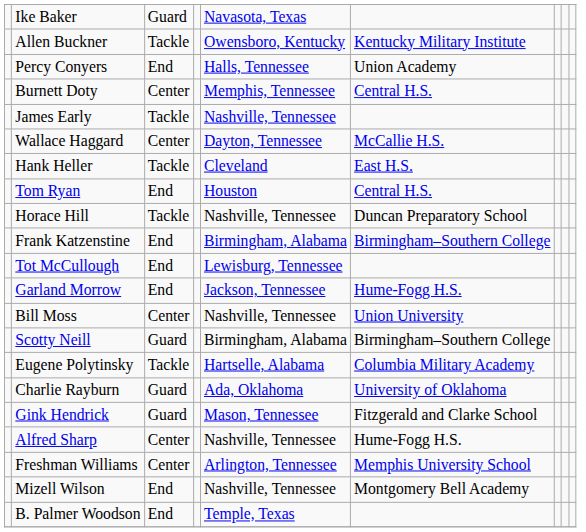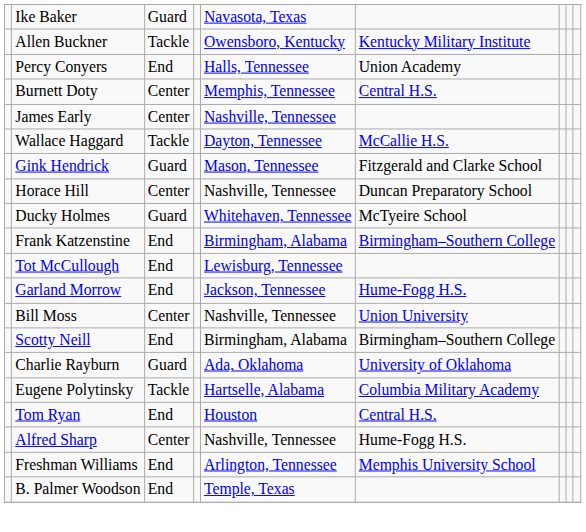 <table class="wikitable">
 <tr>
 </tr>
 <tr>
 <td></td>
 <td>Ike Baker</td>
 <td>Guard</td>
 <td></td>
 <td><a href='#'>Navasota, Texas</a></td>
 <td></td>
 <td></td>
 <td></td>
 <td></td>
 </tr>
 <tr>
 <td></td>
 <td>Allen Buckner</td>
 <td>Tackle</td>
 <td></td>
 <td><a href='#'>Owensboro, Kentucky</a></td>
 <td><a href='#'>Kentucky Military Institute</a></td>
 <td></td>
 <td></td>
 <td></td>
 </tr>
 <tr>
 <td></td>
 <td>Percy Conyers</td>
 <td>End</td>
 <td></td>
 <td><a href='#'>Halls, Tennessee</a></td>
 <td>Union Academy</td>
 <td></td>
 <td></td>
 <td></td>
 </tr>
 <tr>
 <td></td>
 <td>Burnett Doty</td>
 <td>Center</td>
 <td></td>
 <td><a href='#'>Memphis, Tennessee</a></td>
 <td><a href='#'>Central H.S.</a></td>
 <td></td>
 <td></td>
 <td></td>
 </tr>
 <tr>
 <td></td>
 <td>James Early</td>
-<td>Tackle</td>
+<td>Center</td>
 <td></td>
 <td><a href='#'>Nashville, Tennessee</a></td>
 <td></td>
 <td></td>
 <td></td>
 <td></td>
 </tr>
 <tr>
 <td></td>
 <td>Wallace Haggard</td>
-<td>Center</td>
+<td>Tackle</td>
 <td></td>
 <td><a href='#'>Dayton, Tennessee</a></td>
 <td><a href='#'>McCallie H.S.</a></td>
 <td></td>
 <td></td>
 <td></td>
 </tr>
 <tr>
 <td></td>
-<td>Hank Heller</td>
-<td>Tackle</td>
+<td><a href='#'>Gink Hendrick</a></td>
+<td>Guard</td>
 <td></td>
-<td><a href='#'>Cleveland</a></td>
-<td><a href='#'>East H.S.</a></td>
-<td></td>
-<td></td>
-<td></td>
-</tr>
-<tr>
-<td></td>
-<td><a href='#'>Tom Ryan</a></td>
-<td>End</td>
-<td></td>
-<td><a href='#'>Houston</a></td>
-<td><a href='#'>Central H.S.</a></td>
+<td><a href='#'>Mason, Tennessee</a></td>
+<td>Fitzgerald and Clarke School</td>
 <td></td>
 <td></td>
 <td></td>
 </tr>
 <tr>
 <td></td>
 <td>Horace Hill</td>
-<td>Tackle</td>
+<td>Center</td>
 <td></td>
 <td>Nashville, Tennessee</td>
 <td>Duncan Preparatory School</td>
+<td></td>
+<td></td>
+<td></td>
+</tr>
+<tr>
+<td></td>
+<td>Ducky Holmes</td>
+<td>Guard</td>
+<td></td>
+<td><a href='#'>Whitehaven, Tennessee</a></td>
+<td>McTyeire School</td>
 <td></td>
 <td></td>
 <td></td>
 </tr>
 <tr>
 <td></td>
 <td>Frank Katzenstine</td>
 <td>End</td>
 <td></td>
 <td><a href='#'>Birmingham, Alabama</a></td>
 <td><a href='#'>Birmingham–Southern College</a></td>
 <td></td>
 <td></td>
 <td></td>
 </tr>
 <tr>
 <td></td>
 <td><a href='#'>Tot McCullough</a></td>
 <td>End</td>
 <td></td>
 <td><a href='#'>Lewisburg, Tennessee</a></td>
 <td></td>
 <td></td>
 <td></td>
 <td></td>
 </tr>
 <tr>
 <td></td>
 <td><a href='#'>Garland Morrow</a></td>
 <td>End</td>
 <td></td>
 <td><a href='#'>Jackson, Tennessee</a></td>
 <td><a href='#'>Hume-Fogg H.S.</a></td>
 <td></td>
 <td></td>
 <td></td>
 </tr>
 <tr>
 <td></td>
 <td>Bill Moss</td>
 <td>Center</td>
 <td></td>
 <td>Nashville, Tennessee</td>
 <td><a href='#'>Union University</a></td>
 <td></td>
 <td></td>
 <td></td>
 </tr>
 <tr>
 <td></td>
 <td><a href='#'>Scotty Neill</a></td>
-<td>Guard</td>
+<td>End</td>
 <td></td>
 <td>Birmingham, Alabama</td>
 <td>Birmingham–Southern College</td>
+<td></td>
+<td></td>
+<td></td>
+</tr>
+<tr>
+<td></td>
+<td>Charlie Rayburn</td>
+<td>Guard</td>
+<td></td>
+<td><a href='#'>Ada, Oklahoma</a></td>
+<td><a href='#'>University of Oklahoma</a></td>
 <td></td>
 <td></td>
 <td></td>
 </tr>
 <tr>
 <td></td>
 <td>Eugene Polytinsky</td>
 <td>Tackle</td>
 <td></td>
 <td><a href='#'>Hartselle, Alabama</a></td>
 <td><a href='#'>Columbia Military Academy</a></td>
 <td></td>
 <td></td>
 <td></td>
 </tr>
 <tr>
 <td></td>
-<td>Charlie Rayburn</td>
-<td>Guard</td>
+<td><a href='#'>Tom Ryan</a></td>
+<td>End</td>
 <td></td>
-<td><a href='#'>Ada, Oklahoma</a></td>
-<td><a href='#'>University of Oklahoma</a></td>
-<td></td>
-<td></td>
-<td></td>
-</tr>
-<tr>
-<td></td>
-<td><a href='#'>Gink Hendrick</a></td>
-<td>Guard</td>
-<td></td>
-<td><a href='#'>Mason, Tennessee</a></td>
-<td>Fitzgerald and Clarke School</td>
+<td><a href='#'>Houston</a></td>
+<td><a href='#'>Central H.S.</a></td>
 <td></td>
 <td></td>
 <td></td>
 </tr>
 <tr>
 <td></td>
 <td><a href='#'>Alfred Sharp</a></td>
 <td>Center</td>
 <td></td>
 <td>Nashville, Tennessee</td>
 <td>Hume-Fogg H.S.</td>
 <td></td>
 <td></td>
 <td></td>
 </tr>
 <tr>
 <td></td>
 <td>Freshman Williams</td>
-<td>Center</td>
+<td>End</td>
 <td></td>
 <td><a href='#'>Arlington, Tennessee</a></td>
 <td><a href='#'>Memphis University School</a></td>
-<td></td>
-<td></td>
-<td></td>
-</tr>
-<tr>
-<td></td>
-<td>Mizell Wilson</td>
-<td>End</td>
-<td></td>
-<td>Nashville, Tennessee</td>
-<td>Montgomery Bell Academy</td>
 <td></td>
 <td></td>
 <td></td>
 </tr>
 <tr>
 <td></td>
 <td>B. Palmer Woodson</td>
 <td>End</td>
 <td></td>
 <td><a href='#'>Temple, Texas</a></td>
 <td></td>
 <td></td>
 <td></td>
 <td></td>
 </tr>
 <tr>
 </tr>
 </table>
